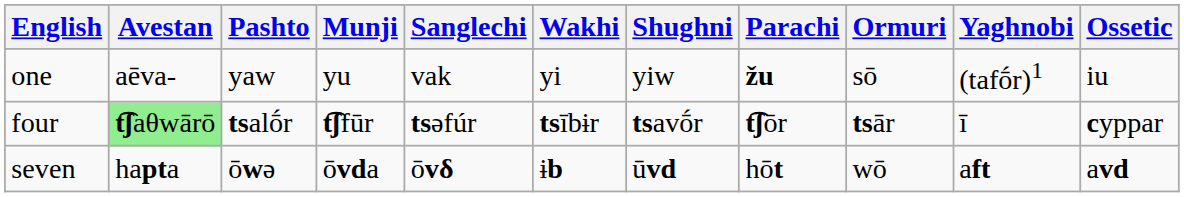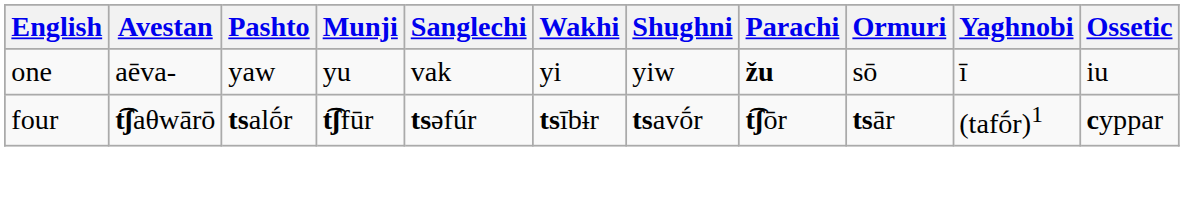 <table class="wikitable">
 <tr>
 <th><a href='#'>English</a></th>
 <th><a href='#'>Avestan</a></th>
 <th><a href='#'>Pashto</a></th>
 <th><a href='#'>Munji</a></th>
 <th><a href='#'>Sanglechi</a></th>
 <th><a href='#'>Wakhi</a></th>
 <th><a href='#'>Shughni</a></th>
 <th><a href='#'>Parachi</a></th>
 <th><a href='#'>Ormuri</a></th>
 <th><a href='#'>Yaghnobi</a></th>
 <th><a href='#'>Ossetic</a></th>
 </tr>
 <tr>
 <td>one</td>
 <td>aēva-</td>
 <td>yaw</td>
 <td>yu</td>
 <td>vak</td>
 <td>yi</td>
 <td>yiw</td>
 <td><strong>žu</strong></td>
 <td>sō</td>
-<td>(tafṓr)<sup>1</sup></td>
+<td>ī</td>
 <td>iu</td>
 </tr>
 <tr>
 <td>four</td>
-<td style="background: lightgreen;"><strong>t͡ʃ</strong>aθwārō</td>
+<td><strong>t͡ʃ</strong>aθwārō</td>
 <td><strong>ts</strong>alṓr</td>
 <td><strong>t͡ʃ</strong>fūr</td>
 <td><strong>ts</strong>əfúr</td>
 <td><strong>ts</strong>ībɨr</td>
 <td><strong>ts</strong>avṓr</td>
 <td><strong>t͡ʃ</strong>ōr</td>
 <td><strong>ts</strong>ār</td>
-<td>ī</td>
+<td>(tafṓr)<sup>1</sup></td>
 <td><strong>c</strong>yppar</td>
 </tr>
-<tr>
-<td>seven</td>
-<td>ha<strong>pt</strong>a</td>
-<td>ō<strong>w</strong>ə</td>
-<td>ō<strong>vd</strong>a</td>
-<td>ō<strong>vδ</strong></td>
-<td>ɨ<strong>b</strong></td>
-<td>ū<strong>vd</strong></td>
-<td>hō<strong>t</strong></td>
-<td>wō</td>
-<td>a<strong>ft</strong></td>
-<td>a<strong>vd</strong></td>
-</tr>
 </table>
